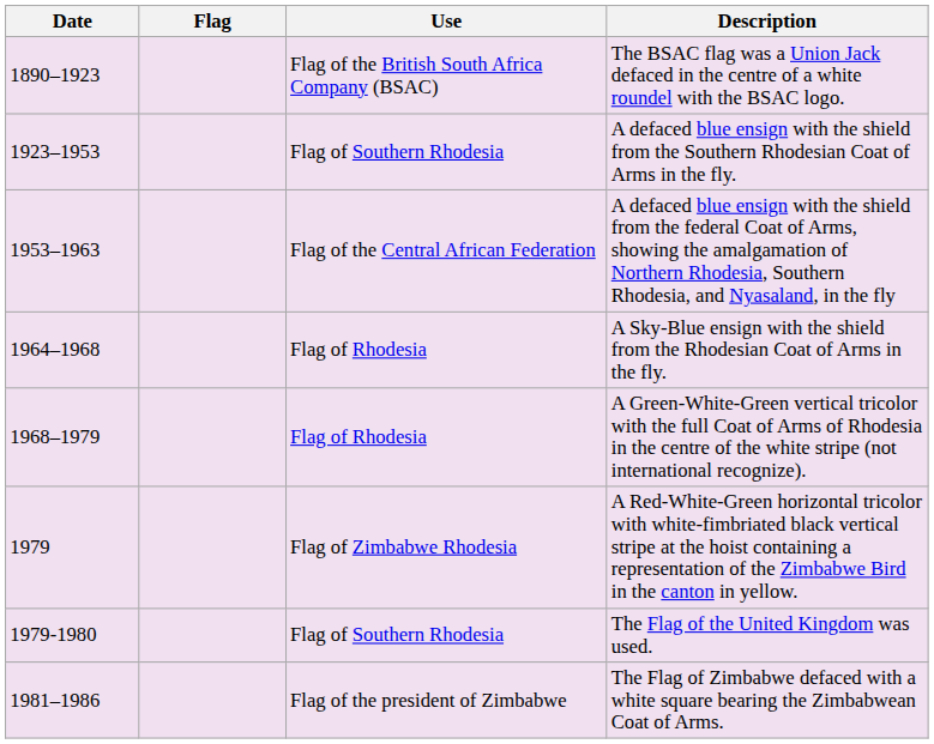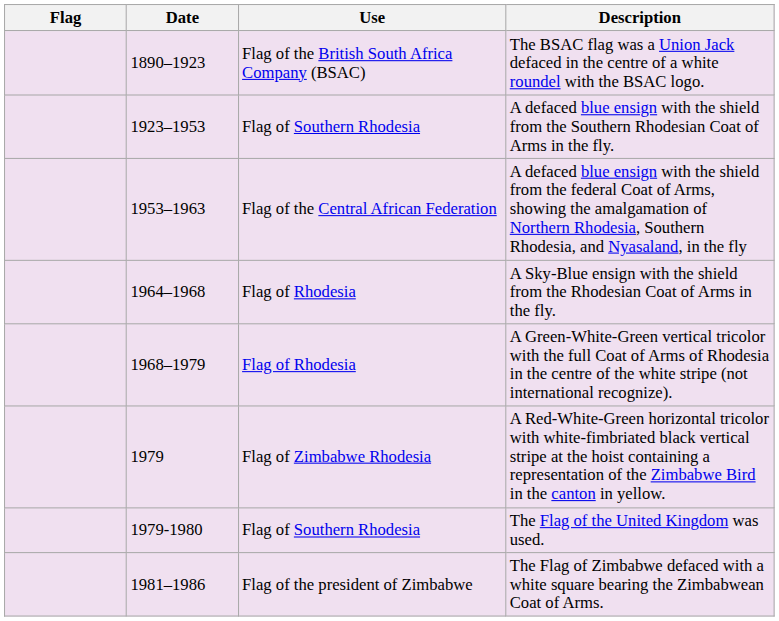 <table class="wikitable" style="background:#f0e0f0;">
 <tr style="background:#efefef;">
+<th style="width:110px;">Flag</th>
 <th style="width:100px;">Date</th>
-<th style="width:110px;">Flag</th>
 <th style="width:250px;">Use</th>
 <th style="width:250px;">Description</th>
 </tr>
 <tr>
+<td></td>
 <td>1890–1923</td>
-<td></td>
 <td>Flag of the <a href='#'>British South Africa Company</a> (BSAC)</td>
 <td>The BSAC flag was a <a href='#'>Union Jack</a> defaced in the centre of a white <a href='#'>roundel</a> with the BSAC logo.</td>
 </tr>
 <tr>
+<td></td>
 <td>1923–1953</td>
-<td></td>
 <td>Flag of <a href='#'>Southern Rhodesia</a></td>
 <td>A defaced <a href='#'>blue ensign</a> with the shield from the Southern Rhodesian Coat of Arms in the fly.</td>
 </tr>
 <tr>
+<td></td>
 <td>1953–1963</td>
-<td></td>
 <td>Flag of the <a href='#'>Central African Federation</a></td>
 <td>A defaced <a href='#'>blue ensign</a> with the shield from the federal Coat of Arms, showing the amalgamation of <a href='#'>Northern Rhodesia</a>, Southern Rhodesia, and <a href='#'>Nyasaland</a>, in the fly</td>
 </tr>
 <tr>
+<td></td>
 <td>1964–1968</td>
-<td></td>
 <td>Flag of <a href='#'>Rhodesia</a></td>
 <td>A Sky-Blue ensign with the shield from the Rhodesian Coat of Arms in the fly.</td>
 </tr>
 <tr>
+<td></td>
 <td>1968–1979</td>
-<td></td>
 <td><a href='#'>Flag of Rhodesia</a></td>
 <td>A Green-White-Green vertical tricolor with the full Coat of Arms of Rhodesia in the centre of the white stripe (not international recognize).</td>
 </tr>
 <tr>
+<td></td>
 <td>1979</td>
-<td></td>
 <td>Flag of <a href='#'>Zimbabwe Rhodesia</a></td>
 <td>A Red-White-Green horizontal tricolor with white-fimbriated black vertical stripe at the hoist containing a representation of the <a href='#'>Zimbabwe Bird</a> in the <a href='#'>canton</a> in yellow.</td>
 </tr>
 <tr>
+<td></td>
 <td>1979-1980</td>
-<td></td>
 <td>Flag of <a href='#'>Southern Rhodesia</a></td>
 <td>The <a href='#'>Flag of the United Kingdom</a> was used.</td>
 </tr>
 <tr>
+<td></td>
 <td>1981–1986</td>
-<td></td>
 <td>Flag of the president of Zimbabwe</td>
 <td>The Flag of Zimbabwe defaced with a white square bearing the Zimbabwean Coat of Arms.</td>
 </tr>
 </table>
